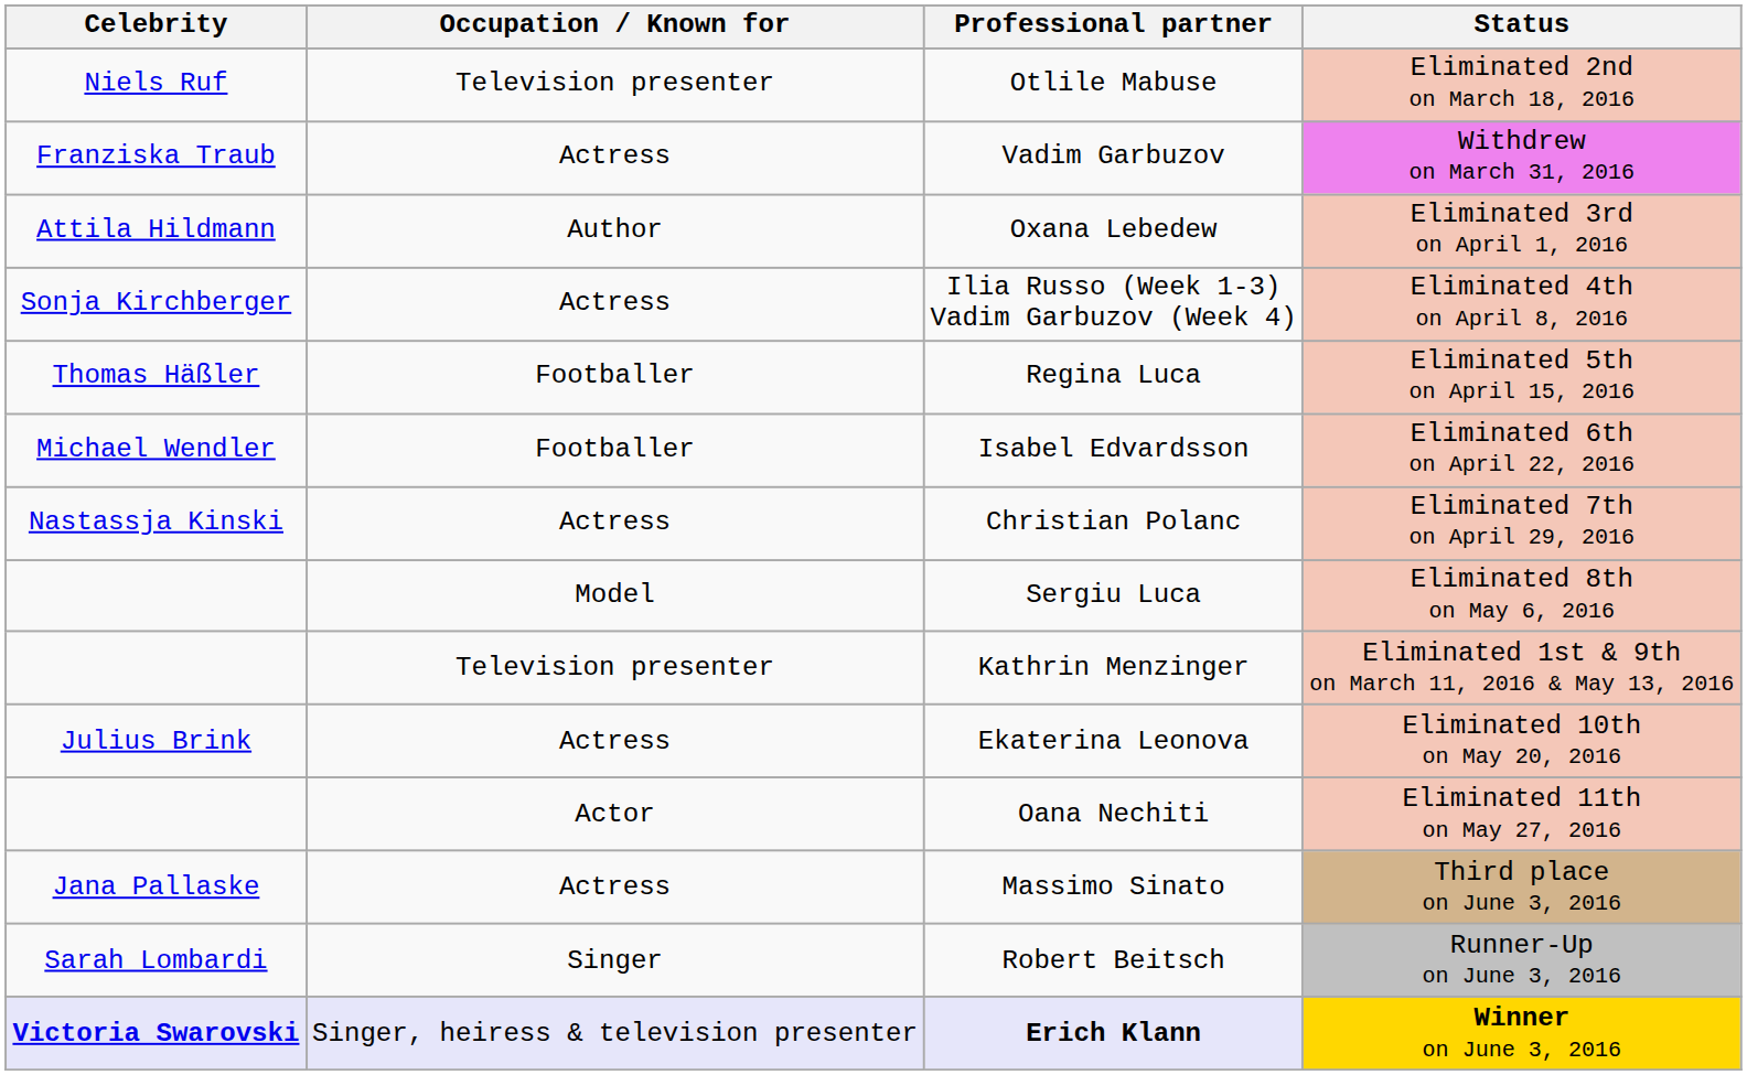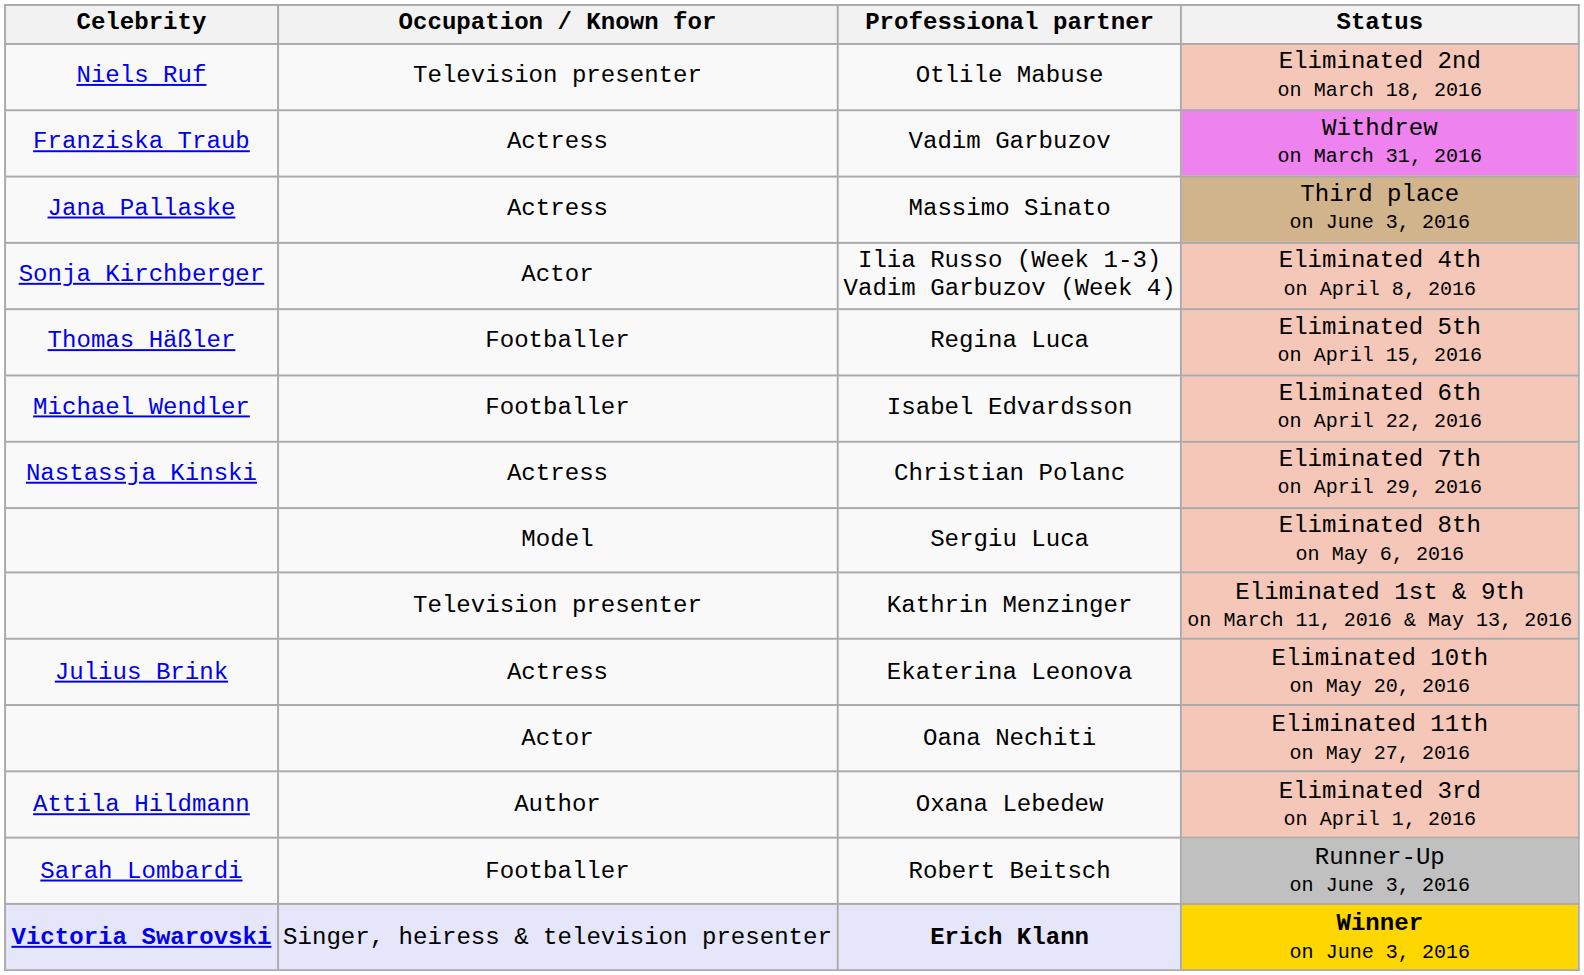 <table class="wikitable center" style="margin:auto; text-align:center; font-size:95%;">
 <tr>
 <th>Celebrity</th>
 <th>Occupation / Known for</th>
 <th>Professional partner</th>
 <th>Status</th>
 </tr>
 <tr>
 <td><a href='#'>Niels Ruf</a></td>
 <td>Television presenter</td>
 <td>Otlile Mabuse</td>
 <td bgcolor="#F4C7B8">Eliminated 2nd<br><small>on March 18, 2016</small></td>
 </tr>
 <tr>
 <td><a href='#'>Franziska Traub</a></td>
 <td>Actress</td>
 <td>Vadim Garbuzov</td>
 <td bgcolor="violet" style="text-align:center;">Withdrew<br><small>on March 31, 2016</small></td>
 </tr>
 <tr>
-<td><a href='#'>Attila Hildmann</a></td>
-<td>Author</td>
-<td>Oxana Lebedew</td>
-<td bgcolor="#F4C7B8">Eliminated 3rd<br><small>on April 1, 2016</small></td>
+<td><a href='#'>Jana Pallaske</a></td>
+<td>Actress</td>
+<td>Massimo Sinato</td>
+<td bgcolor="tan">Third place<br><small>on June 3, 2016</small></td>
 </tr>
 <tr>
 <td><a href='#'>Sonja Kirchberger</a></td>
-<td>Actress</td>
+<td>Actor</td>
 <td>Ilia Russo (Week 1-3)<br>Vadim Garbuzov (Week 4)</td>
 <td bgcolor="#F4C7B8">Eliminated 4th<br><small>on April 8, 2016</small></td>
 </tr>
 <tr>
 <td><a href='#'>Thomas Häßler</a></td>
 <td>Footballer</td>
 <td>Regina Luca</td>
 <td bgcolor="#F4C7B8">Eliminated 5th<br><small>on April 15, 2016</small></td>
 </tr>
 <tr>
 <td><a href='#'>Michael Wendler</a></td>
 <td>Footballer</td>
 <td>Isabel Edvardsson</td>
 <td bgcolor="#F4C7B8">Eliminated 6th<br><small>on April 22, 2016</small></td>
 </tr>
 <tr>
 <td><a href='#'>Nastassja Kinski</a></td>
 <td>Actress</td>
 <td>Christian Polanc</td>
 <td bgcolor="#F4C7B8">Eliminated 7th<br><small>on April 29, 2016</small></td>
 </tr>
 <tr>
 <td></td>
 <td>Model</td>
 <td>Sergiu Luca</td>
 <td bgcolor="#F4C7B8">Eliminated 8th<br><small>on May 6, 2016</small></td>
 </tr>
 <tr>
 <td></td>
 <td>Television presenter</td>
 <td>Kathrin Menzinger</td>
 <td bgcolor="#F4C7B8">Eliminated 1st & 9th<br><small>on March 11, 2016 & May 13, 2016</small></td>
 </tr>
 <tr>
 <td><a href='#'>Julius Brink</a></td>
 <td>Actress</td>
 <td>Ekaterina Leonova</td>
 <td bgcolor="#F4C7B8">Eliminated 10th<br><small>on May 20, 2016</small></td>
 </tr>
 <tr>
 <td></td>
 <td>Actor</td>
 <td>Oana Nechiti</td>
 <td bgcolor="#F4C7B8">Eliminated 11th<br><small>on May 27, 2016</small></td>
 </tr>
 <tr>
-<td><a href='#'>Jana Pallaske</a></td>
-<td>Actress</td>
-<td>Massimo Sinato</td>
-<td bgcolor="tan">Third place<br><small>on June 3, 2016</small></td>
+<td><a href='#'>Attila Hildmann</a></td>
+<td>Author</td>
+<td>Oxana Lebedew</td>
+<td bgcolor="#F4C7B8">Eliminated 3rd<br><small>on April 1, 2016</small></td>
 </tr>
 <tr>
 <td><a href='#'>Sarah Lombardi</a></td>
-<td>Singer</td>
+<td>Footballer</td>
 <td>Robert Beitsch</td>
 <td bgcolor="silver">Runner-Up<br><small>on June 3, 2016</small></td>
 </tr>
 <tr>
 <td bgcolor="lavender"><strong><a href='#'>Victoria Swarovski</a></strong></td>
 <td bgcolor="lavender">Singer, heiress & television presenter</td>
 <td bgcolor="lavender"><strong>Erich Klann</strong></td>
 <td bgcolor="gold"><strong>Winner</strong><br><small>on June 3, 2016</small></td>
 </tr>
 </table>
